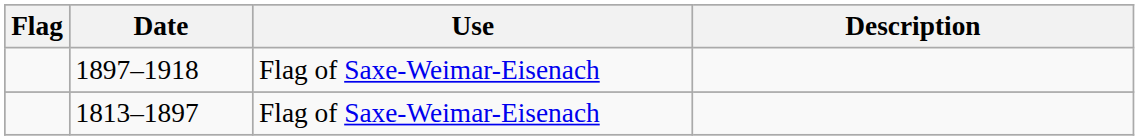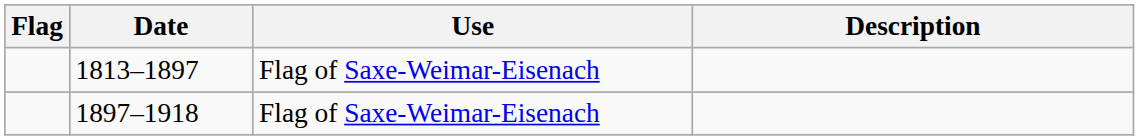 <table class="wikitable">
 <tr>
 <th>Flag</th>
 <th style="width:100px">Date</th>
 <th style="width:250px">Use</th>
 <th style="width:250px">Description</th>
 </tr>
 <tr>
 <td></td>
-<td>1897–1918</td>
+<td>1813–1897</td>
 <td>Flag of <a href='#'>Saxe-Weimar-Eisenach</a></td>
 <td></td>
 </tr>
 <tr>
 <td></td>
-<td>1813–1897</td>
+<td>1897–1918</td>
 <td>Flag of <a href='#'>Saxe-Weimar-Eisenach</a></td>
 <td></td>
 </tr>
 </table>
